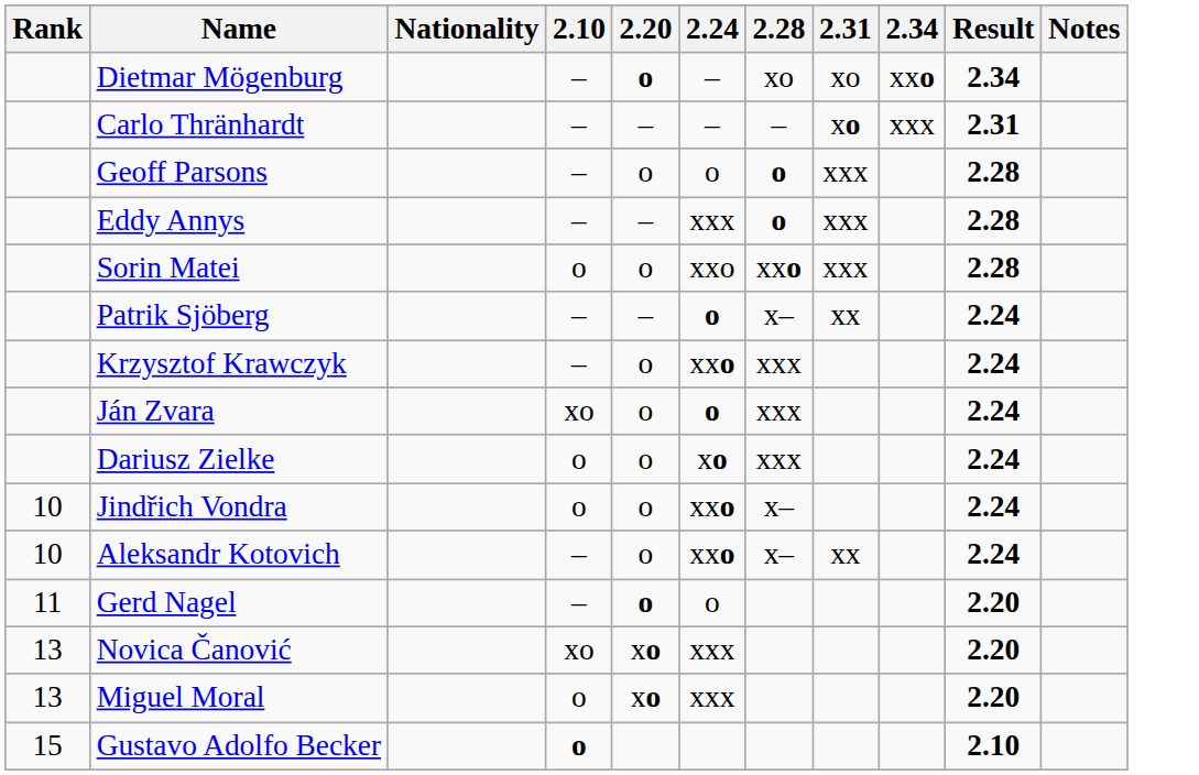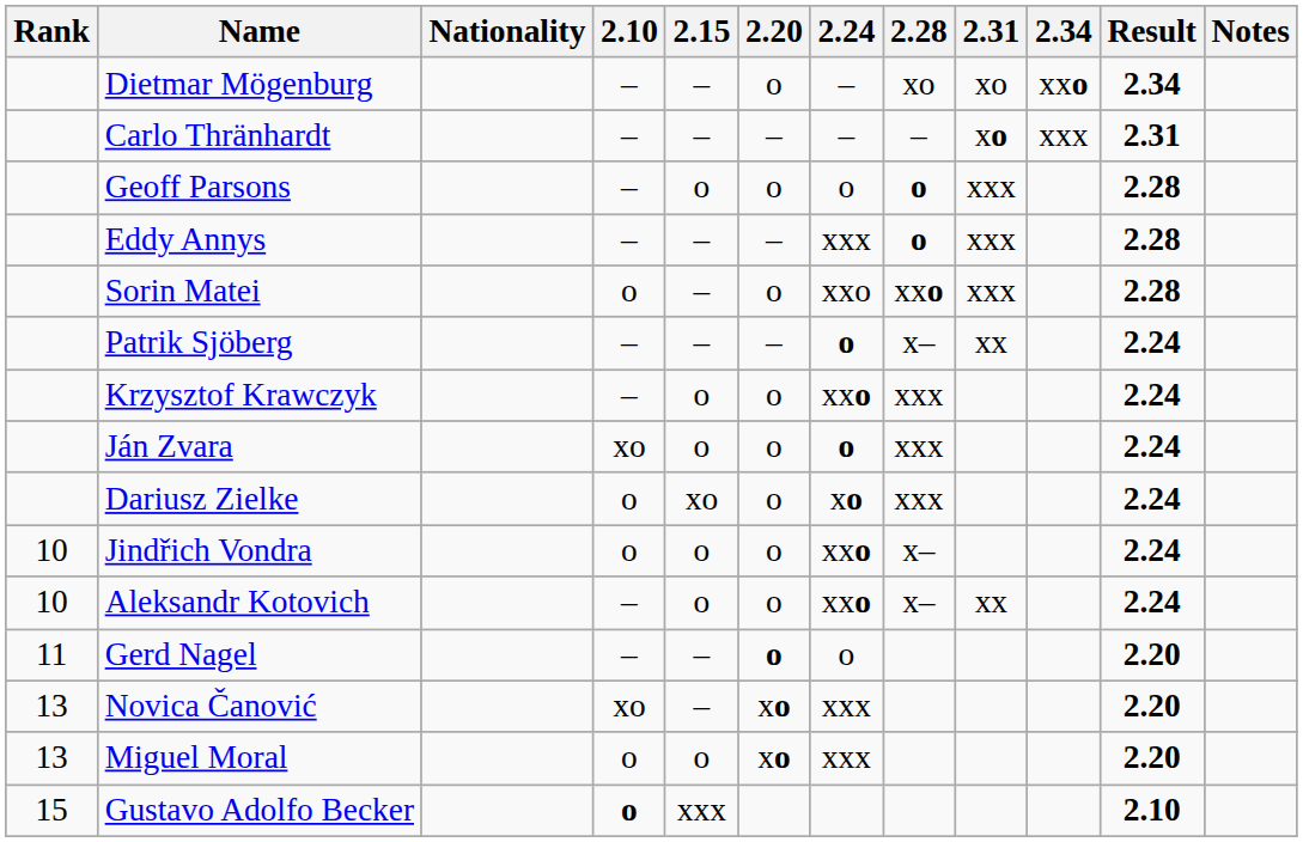 <table class="wikitable sortable" style="text-align:center">
 <tr>
 <th>Rank</th>
 <th>Name</th>
 <th>Nationality</th>
 <th>2.10</th>
+<th>2.15</th>
 <th>2.20</th>
 <th>2.24</th>
 <th>2.28</th>
 <th>2.31</th>
 <th>2.34</th>
 <th>Result</th>
 <th>Notes</th>
 </tr>
 <tr>
 <td></td>
 <td align="left"><a href='#'>Dietmar Mögenburg</a></td>
 <td align=left></td>
 <td>–</td>
-<td><strong>o</strong></td>
+<td>–</td>
+<td>o</td>
 <td>–</td>
 <td>xo</td>
 <td>xo</td>
 <td>xx<strong>o</strong></td>
 <td><strong>2.34</strong></td>
 <td></td>
 </tr>
 <tr>
 <td></td>
 <td align="left"><a href='#'>Carlo Thränhardt</a></td>
 <td align=left></td>
+<td>–</td>
 <td>–</td>
 <td>–</td>
 <td>–</td>
 <td>–</td>
 <td>x<strong>o</strong></td>
 <td>xxx</td>
 <td><strong>2.31</strong></td>
 <td></td>
 </tr>
 <tr>
 <td></td>
 <td align="left"><a href='#'>Geoff Parsons</a></td>
 <td align=left></td>
 <td>–</td>
 <td>o</td>
 <td>o</td>
+<td>o</td>
 <td><strong>o</strong></td>
 <td>xxx</td>
 <td></td>
 <td><strong>2.28</strong></td>
 <td></td>
 </tr>
 <tr>
 <td></td>
 <td align="left"><a href='#'>Eddy Annys</a></td>
 <td align=left></td>
+<td>–</td>
 <td>–</td>
 <td>–</td>
 <td>xxx</td>
 <td><strong>o</strong></td>
 <td>xxx</td>
 <td></td>
 <td><strong>2.28</strong></td>
 <td></td>
 </tr>
 <tr>
 <td></td>
 <td align="left"><a href='#'>Sorin Matei</a></td>
 <td align=left></td>
 <td>o</td>
+<td>–</td>
 <td>o</td>
 <td>xxo</td>
 <td>xx<strong>o</strong></td>
 <td>xxx</td>
 <td></td>
 <td><strong>2.28</strong></td>
 <td></td>
 </tr>
 <tr>
 <td></td>
 <td align="left"><a href='#'>Patrik Sjöberg</a></td>
 <td align=left></td>
+<td>–</td>
 <td>–</td>
 <td>–</td>
 <td><strong>o</strong></td>
 <td>x–</td>
 <td>xx</td>
 <td></td>
 <td><strong>2.24</strong></td>
 <td></td>
 </tr>
 <tr>
 <td></td>
 <td align="left"><a href='#'>Krzysztof Krawczyk</a></td>
 <td align=left></td>
 <td>–</td>
 <td>o</td>
+<td>o</td>
 <td>xx<strong>o</strong></td>
 <td>xxx</td>
 <td></td>
 <td></td>
 <td><strong>2.24</strong></td>
 <td></td>
 </tr>
 <tr>
 <td></td>
 <td align="left"><a href='#'>Ján Zvara</a></td>
 <td align=left></td>
 <td>xo</td>
 <td>o</td>
+<td>o</td>
 <td><strong>o</strong></td>
 <td>xxx</td>
 <td></td>
 <td></td>
 <td><strong>2.24</strong></td>
 <td></td>
 </tr>
 <tr>
 <td></td>
 <td align="left"><a href='#'>Dariusz Zielke</a></td>
 <td align=left></td>
 <td>o</td>
+<td>xo</td>
 <td>o</td>
 <td>x<strong>o</strong></td>
 <td>xxx</td>
 <td></td>
 <td></td>
 <td><strong>2.24</strong></td>
 <td></td>
 </tr>
 <tr>
 <td>10</td>
 <td align="left"><a href='#'>Jindřich Vondra</a></td>
 <td align=left></td>
+<td>o</td>
 <td>o</td>
 <td>o</td>
 <td>xx<strong>o</strong></td>
 <td>x–</td>
 <td></td>
 <td></td>
 <td><strong>2.24</strong></td>
 <td></td>
 </tr>
 <tr>
 <td>10</td>
 <td align="left"><a href='#'>Aleksandr Kotovich</a></td>
 <td align=left></td>
 <td>–</td>
 <td>o</td>
+<td>o</td>
 <td>xx<strong>o</strong></td>
 <td>x–</td>
 <td>xx</td>
 <td></td>
 <td><strong>2.24</strong></td>
 <td></td>
 </tr>
 <tr>
 <td>11</td>
 <td align="left"><a href='#'>Gerd Nagel</a></td>
 <td align=left></td>
+<td>–</td>
 <td>–</td>
 <td><strong>o</strong></td>
 <td>o</td>
 <td></td>
 <td></td>
 <td></td>
 <td><strong>2.20</strong></td>
 <td></td>
 </tr>
 <tr>
 <td>13</td>
 <td align="left"><a href='#'>Novica Čanović</a></td>
 <td align=left></td>
 <td>xo</td>
+<td>–</td>
 <td>x<strong>o</strong></td>
 <td>xxx</td>
 <td></td>
 <td></td>
 <td></td>
 <td><strong>2.20</strong></td>
 <td></td>
 </tr>
 <tr>
 <td>13</td>
 <td align="left"><a href='#'>Miguel Moral</a></td>
 <td align=left></td>
+<td>o</td>
 <td>o</td>
 <td>x<strong>o</strong></td>
 <td>xxx</td>
 <td></td>
 <td></td>
 <td></td>
 <td><strong>2.20</strong></td>
 <td></td>
 </tr>
 <tr>
 <td>15</td>
 <td align="left"><a href='#'>Gustavo Adolfo Becker</a></td>
 <td align=left></td>
 <td><strong>o</strong></td>
+<td>xxx</td>
 <td></td>
 <td></td>
 <td></td>
 <td></td>
 <td></td>
 <td><strong>2.10</strong></td>
 <td></td>
 </tr>
 </table>
